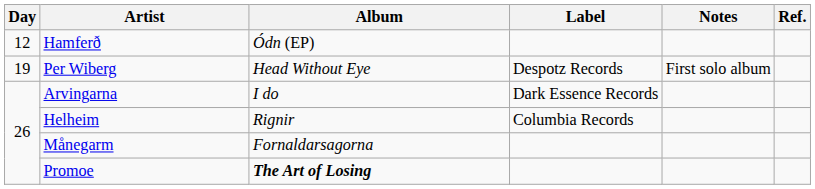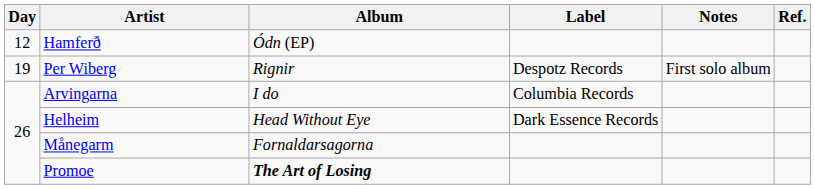 <table class="wikitable">
 <tr>
 <th style="width:20px;">Day</th>
 <th style="width:200px;">Artist</th>
 <th style="width:250px;">Album</th>
 <th>Label</th>
 <th>Notes</th>
 <th>Ref.</th>
 </tr>
 <tr>
 <td style="text-align:center;" rowspan="1">12</td>
 <td><a href='#'>Hamferð</a></td>
 <td><em>Ódn</em> (EP)</td>
 <td></td>
 <td></td>
 <td style="text-align:center;"></td>
 </tr>
 <tr>
 <td style="text-align:center;" rowspan="1">19</td>
 <td><a href='#'>Per Wiberg</a></td>
-<td><em>Head Without Eye</em></td>
+<td><em>Rignir</em></td>
 <td>Despotz Records</td>
 <td>First solo album</td>
 <td style="text-align:center;"></td>
 </tr>
 <tr>
 <td style="text-align:center;" rowspan="4">26</td>
 <td><a href='#'>Arvingarna</a></td>
 <td><em>I do</em></td>
-<td>Dark Essence Records</td>
+<td>Columbia Records</td>
 <td></td>
 <td></td>
 </tr>
 <tr>
 <td><a href='#'>Helheim</a></td>
-<td><em>Rignir</em></td>
-<td>Columbia Records</td>
+<td><em>Head Without Eye</em></td>
+<td>Dark Essence Records</td>
 <td></td>
 <td style="text-align:center;"></td>
 </tr>
 <tr>
 <td><a href='#'>Månegarm</a></td>
 <td><em>Fornaldarsagorna</em></td>
 <td></td>
 <td></td>
 <td style="text-align:center;"></td>
 </tr>
 <tr>
 <td><a href='#'>Promoe</a></td>
 <td><strong><em>The Art of Losing</em></strong></td>
 <td></td>
 <td></td>
 <td style="text-align:center;"></td>
 </tr>
 </table>
